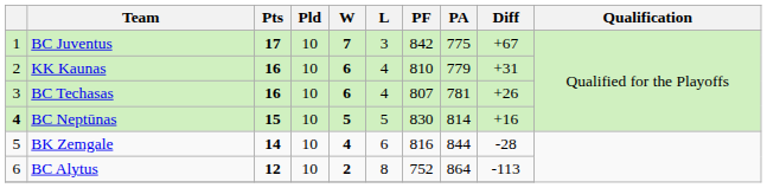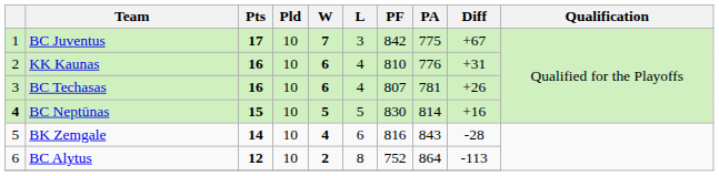 <table class="wikitable" style="text-align: center;">
 <tr>
 <th width=15></th>
 <th width=220>Team</th>
 <th width=30>Pts</th>
 <th width=30>Pld</th>
 <th width=30>W</th>
 <th width=30>L</th>
 <th width=30>PF</th>
 <th width=30>PA</th>
 <th width=50>Diff</th>
 <th width=220>Qualification</th>
 </tr>
 <tr bgcolor=D0F0C0>
 <td>1</td>
 <td align="left"> <a href='#'>BC Juventus</a></td>
 <td><strong>17</strong></td>
 <td>10</td>
 <td><strong>7</strong></td>
 <td>3</td>
 <td>842</td>
 <td>775</td>
 <td>+67</td>
 <td rowspan=4 align="center">Qualified for the Playoffs</td>
 </tr>
 <tr bgcolor=D0F0C0>
 <td>2</td>
 <td align="left"> <a href='#'>KK Kaunas</a></td>
 <td><strong>16</strong></td>
 <td>10</td>
 <td><strong>6</strong></td>
 <td>4</td>
 <td>810</td>
-<td>779</td>
+<td>776</td>
 <td>+31</td>
 </tr>
 <tr bgcolor=D0F0C0>
 <td>3</td>
 <td align="left"> <a href='#'>BC Techasas</a></td>
 <td><strong>16</strong></td>
 <td>10</td>
 <td><strong>6</strong></td>
 <td>4</td>
 <td>807</td>
 <td>781</td>
 <td>+26</td>
 </tr>
 <tr bgcolor=D0F0C0>
 <td><strong>4</strong></td>
 <td align="left"> <a href='#'>BC Neptūnas</a></td>
 <td><strong>15</strong></td>
 <td>10</td>
 <td><strong>5</strong></td>
 <td>5</td>
 <td>830</td>
 <td>814</td>
 <td>+16</td>
 </tr>
 <tr>
 <td>5</td>
 <td align="left"> <a href='#'>BK Zemgale</a></td>
 <td><strong>14</strong></td>
 <td>10</td>
 <td><strong>4</strong></td>
 <td>6</td>
 <td>816</td>
-<td>844</td>
+<td>843</td>
 <td>-28</td>
 </tr>
 <tr>
 <td>6</td>
 <td align="left"> <a href='#'>BC Alytus</a></td>
 <td><strong>12</strong></td>
 <td>10</td>
 <td><strong>2</strong></td>
 <td>8</td>
 <td>752</td>
 <td>864</td>
 <td>-113</td>
 </tr>
 <tr>
 </tr>
 </table>
